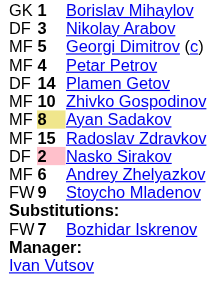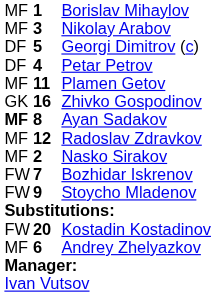 <table style="font-size: 90%" cellspacing="0" cellpadding="0" align="center">
 <tr>
 <th width=25></th>
 <th width=25></th>
 </tr>
 <tr>
-<td>GK</td>
+<td>MF</td>
 <td><strong>1</strong></td>
 <td><a href='#'>Borislav Mihaylov</a></td>
 </tr>
 <tr>
-<td>DF</td>
+<td>MF</td>
 <td><strong>3</strong></td>
 <td><a href='#'>Nikolay Arabov</a></td>
 </tr>
 <tr>
-<td>MF</td>
+<td>DF</td>
 <td><strong>5</strong></td>
 <td><a href='#'>Georgi Dimitrov</a> (<a href='#'>c</a>)</td>
 </tr>
 <tr>
-<td>MF</td>
+<td>DF</td>
 <td><strong>4</strong></td>
 <td><a href='#'>Petar Petrov</a></td>
 </tr>
 <tr>
-<td>DF</td>
-<td><strong>14</strong></td>
+<td>MF</td>
+<td><strong>11</strong></td>
 <td><a href='#'>Plamen Getov</a></td>
 <td></td>
 <td></td>
 </tr>
 <tr>
-<td>MF</td>
-<td><strong>10</strong></td>
+<td>GK</td>
+<td><strong>16</strong></td>
 <td><a href='#'>Zhivko Gospodinov</a></td>
 <td></td>
 </tr>
 <tr>
-<td>MF</td>
-<td style="background: khaki;"><strong>8</strong></td>
+<td><strong>MF</strong></td>
+<td><strong>8</strong></td>
 <td><a href='#'>Ayan Sadakov</a></td>
 </tr>
 <tr>
 <td>MF</td>
-<td><strong>15</strong></td>
+<td><strong>12</strong></td>
 <td><a href='#'>Radoslav Zdravkov</a></td>
 </tr>
 <tr>
-<td>DF</td>
-<td style="background: pink;"><strong>2</strong></td>
+<td>MF</td>
+<td><strong>2</strong></td>
 <td><a href='#'>Nasko Sirakov</a></td>
 </tr>
 <tr>
-<td>MF</td>
-<td><strong>6</strong></td>
-<td><a href='#'>Andrey Zhelyazkov</a></td>
+<td>FW</td>
+<td><strong>7</strong></td>
+<td><a href='#'>Bozhidar Iskrenov</a></td>
 <td></td>
 <td></td>
 </tr>
 <tr>
 <td>FW</td>
 <td><strong>9</strong></td>
 <td><a href='#'>Stoycho Mladenov</a></td>
 </tr>
 <tr>
 <td colspan=3><strong>Substitutions:</strong></td>
 </tr>
 <tr>
 <td>FW</td>
-<td><strong>7</strong></td>
-<td><a href='#'>Bozhidar Iskrenov</a></td>
+<td><strong>20</strong></td>
+<td><a href='#'>Kostadin Kostadinov</a></td>
+<td></td>
+<td></td>
+</tr>
+<tr>
+<td>MF</td>
+<td><strong>6</strong></td>
+<td><a href='#'>Andrey Zhelyazkov</a></td>
 <td></td>
 <td></td>
 </tr>
 <tr>
 <td colspan=3><strong>Manager:</strong></td>
 </tr>
 <tr>
 <td colspan=3> <a href='#'>Ivan Vutsov</a></td>
 </tr>
 </table>
